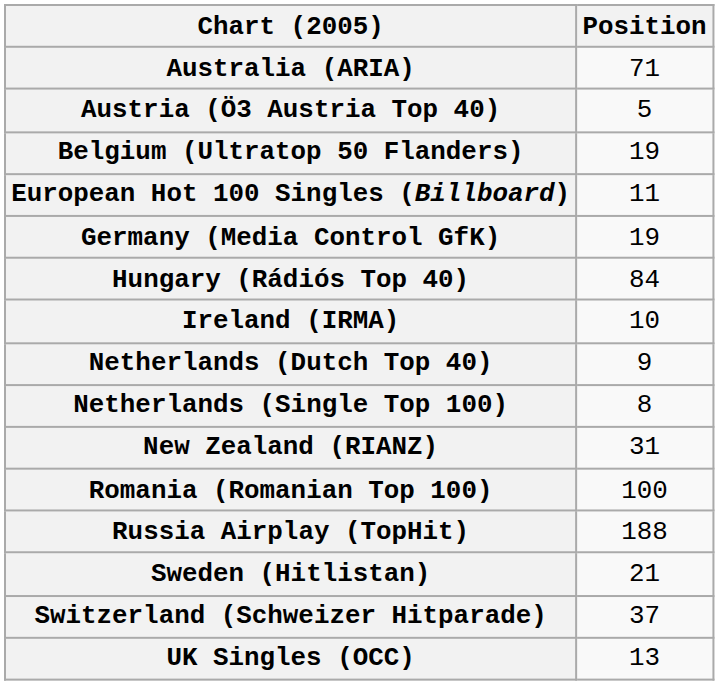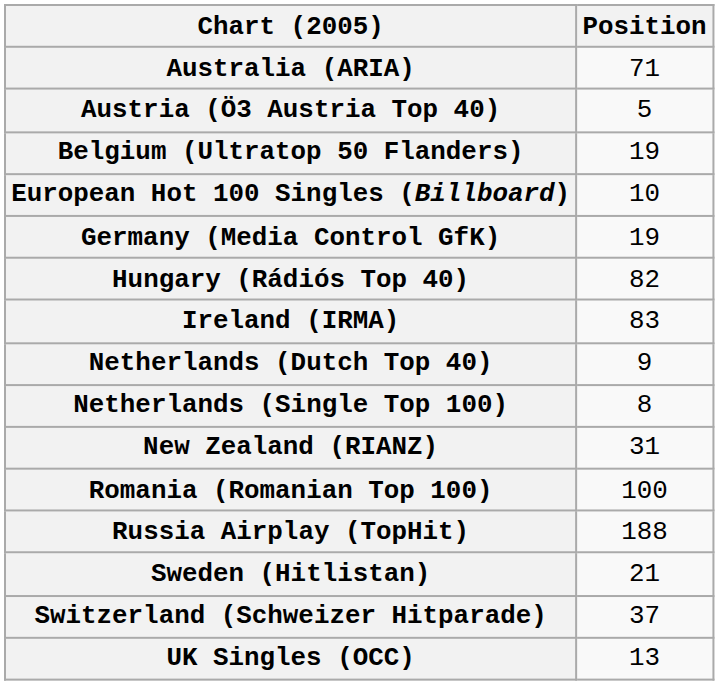 <table class="wikitable sortable plainrowheaders" style="text-align:center">
 <tr>
 <th scope="col">Chart (2005)</th>
 <th scope="col">Position</th>
 </tr>
 <tr>
 <th scope="row">Australia (ARIA)</th>
 <td>71</td>
 </tr>
 <tr>
 <th scope="row">Austria (Ö3 Austria Top 40)</th>
 <td>5</td>
 </tr>
 <tr>
 <th scope="row">Belgium (Ultratop 50 Flanders)</th>
 <td>19</td>
 </tr>
 <tr>
 <th scope="row">European Hot 100 Singles (<em>Billboard</em>)</th>
-<td>11</td>
+<td>10</td>
 </tr>
 <tr>
 <th scope="row">Germany (Media Control GfK)</th>
 <td>19</td>
 </tr>
 <tr>
 <th scope="row">Hungary (Rádiós Top 40)</th>
-<td>84</td>
+<td>82</td>
 </tr>
 <tr>
 <th scope="row">Ireland (IRMA)</th>
-<td>10</td>
+<td>83</td>
 </tr>
 <tr>
 <th scope="row">Netherlands (Dutch Top 40)</th>
 <td>9</td>
 </tr>
 <tr>
 <th scope="row">Netherlands (Single Top 100)</th>
 <td>8</td>
 </tr>
 <tr>
 <th scope="row">New Zealand (RIANZ)</th>
 <td>31</td>
 </tr>
 <tr>
 <th scope="row">Romania (Romanian Top 100)</th>
 <td>100</td>
 </tr>
 <tr>
 <th scope="row">Russia Airplay (TopHit)</th>
 <td>188</td>
 </tr>
 <tr>
 <th scope="row">Sweden (Hitlistan)</th>
 <td>21</td>
 </tr>
 <tr>
 <th scope="row">Switzerland (Schweizer Hitparade)</th>
 <td>37</td>
 </tr>
 <tr>
 <th scope="row">UK Singles (OCC)</th>
 <td>13</td>
 </tr>
 </table>
